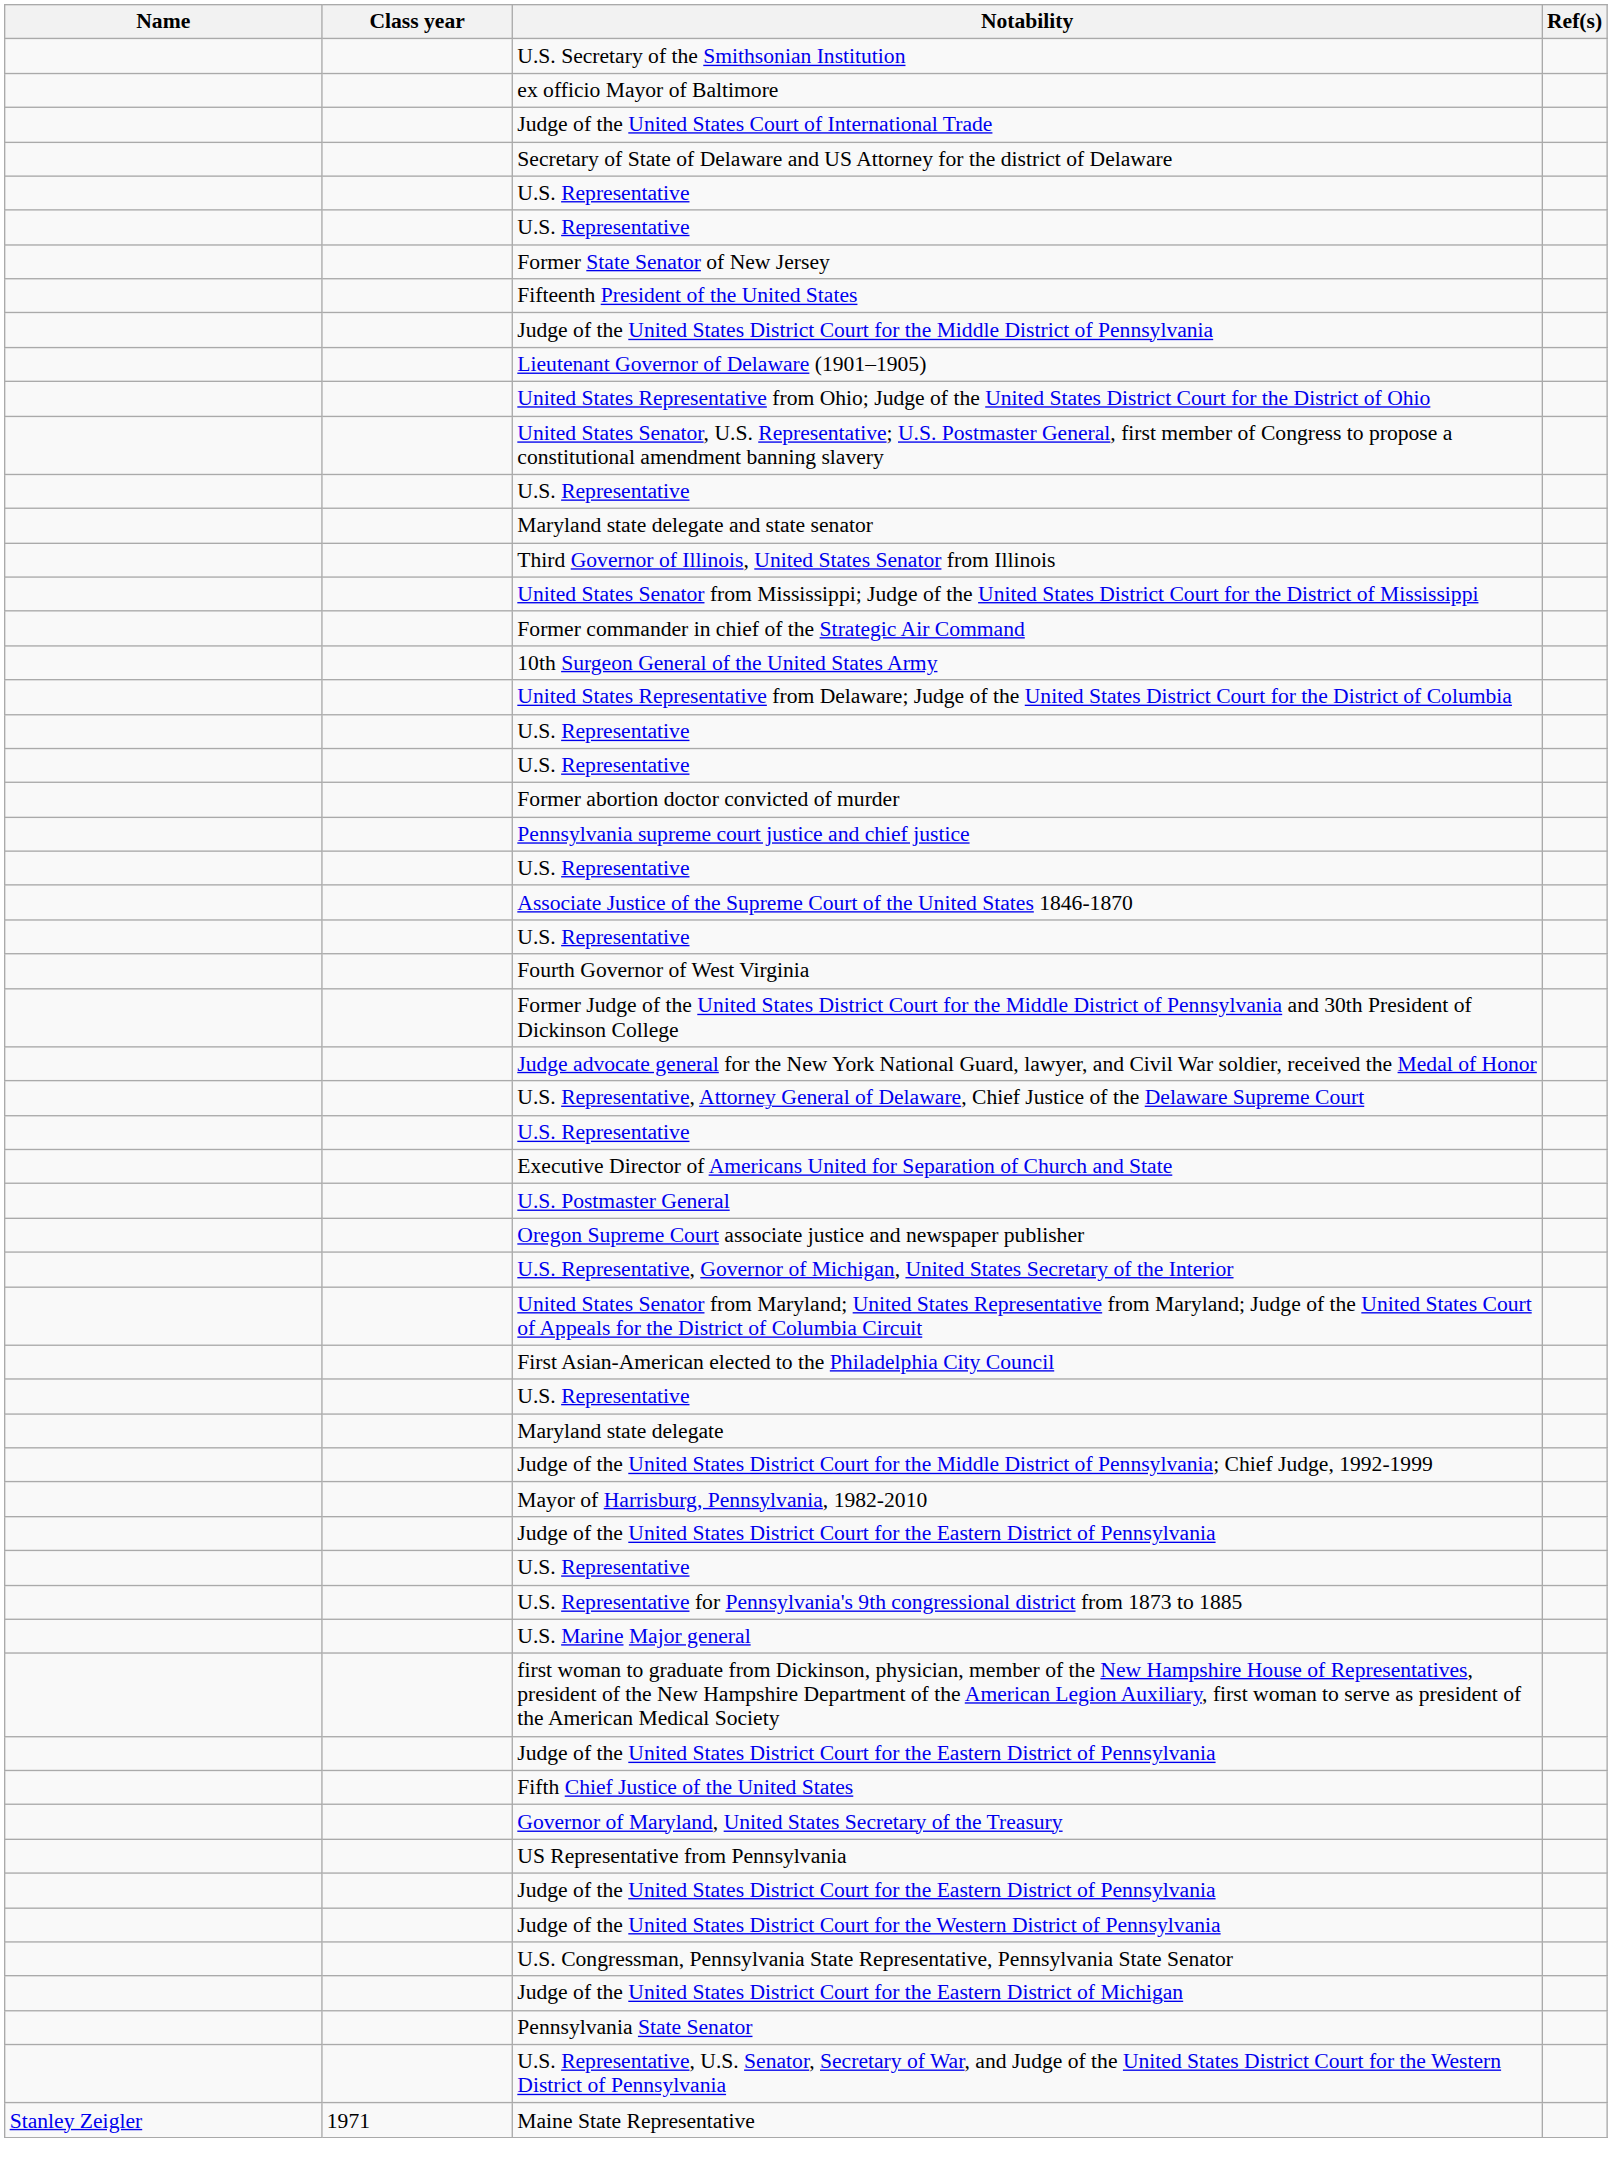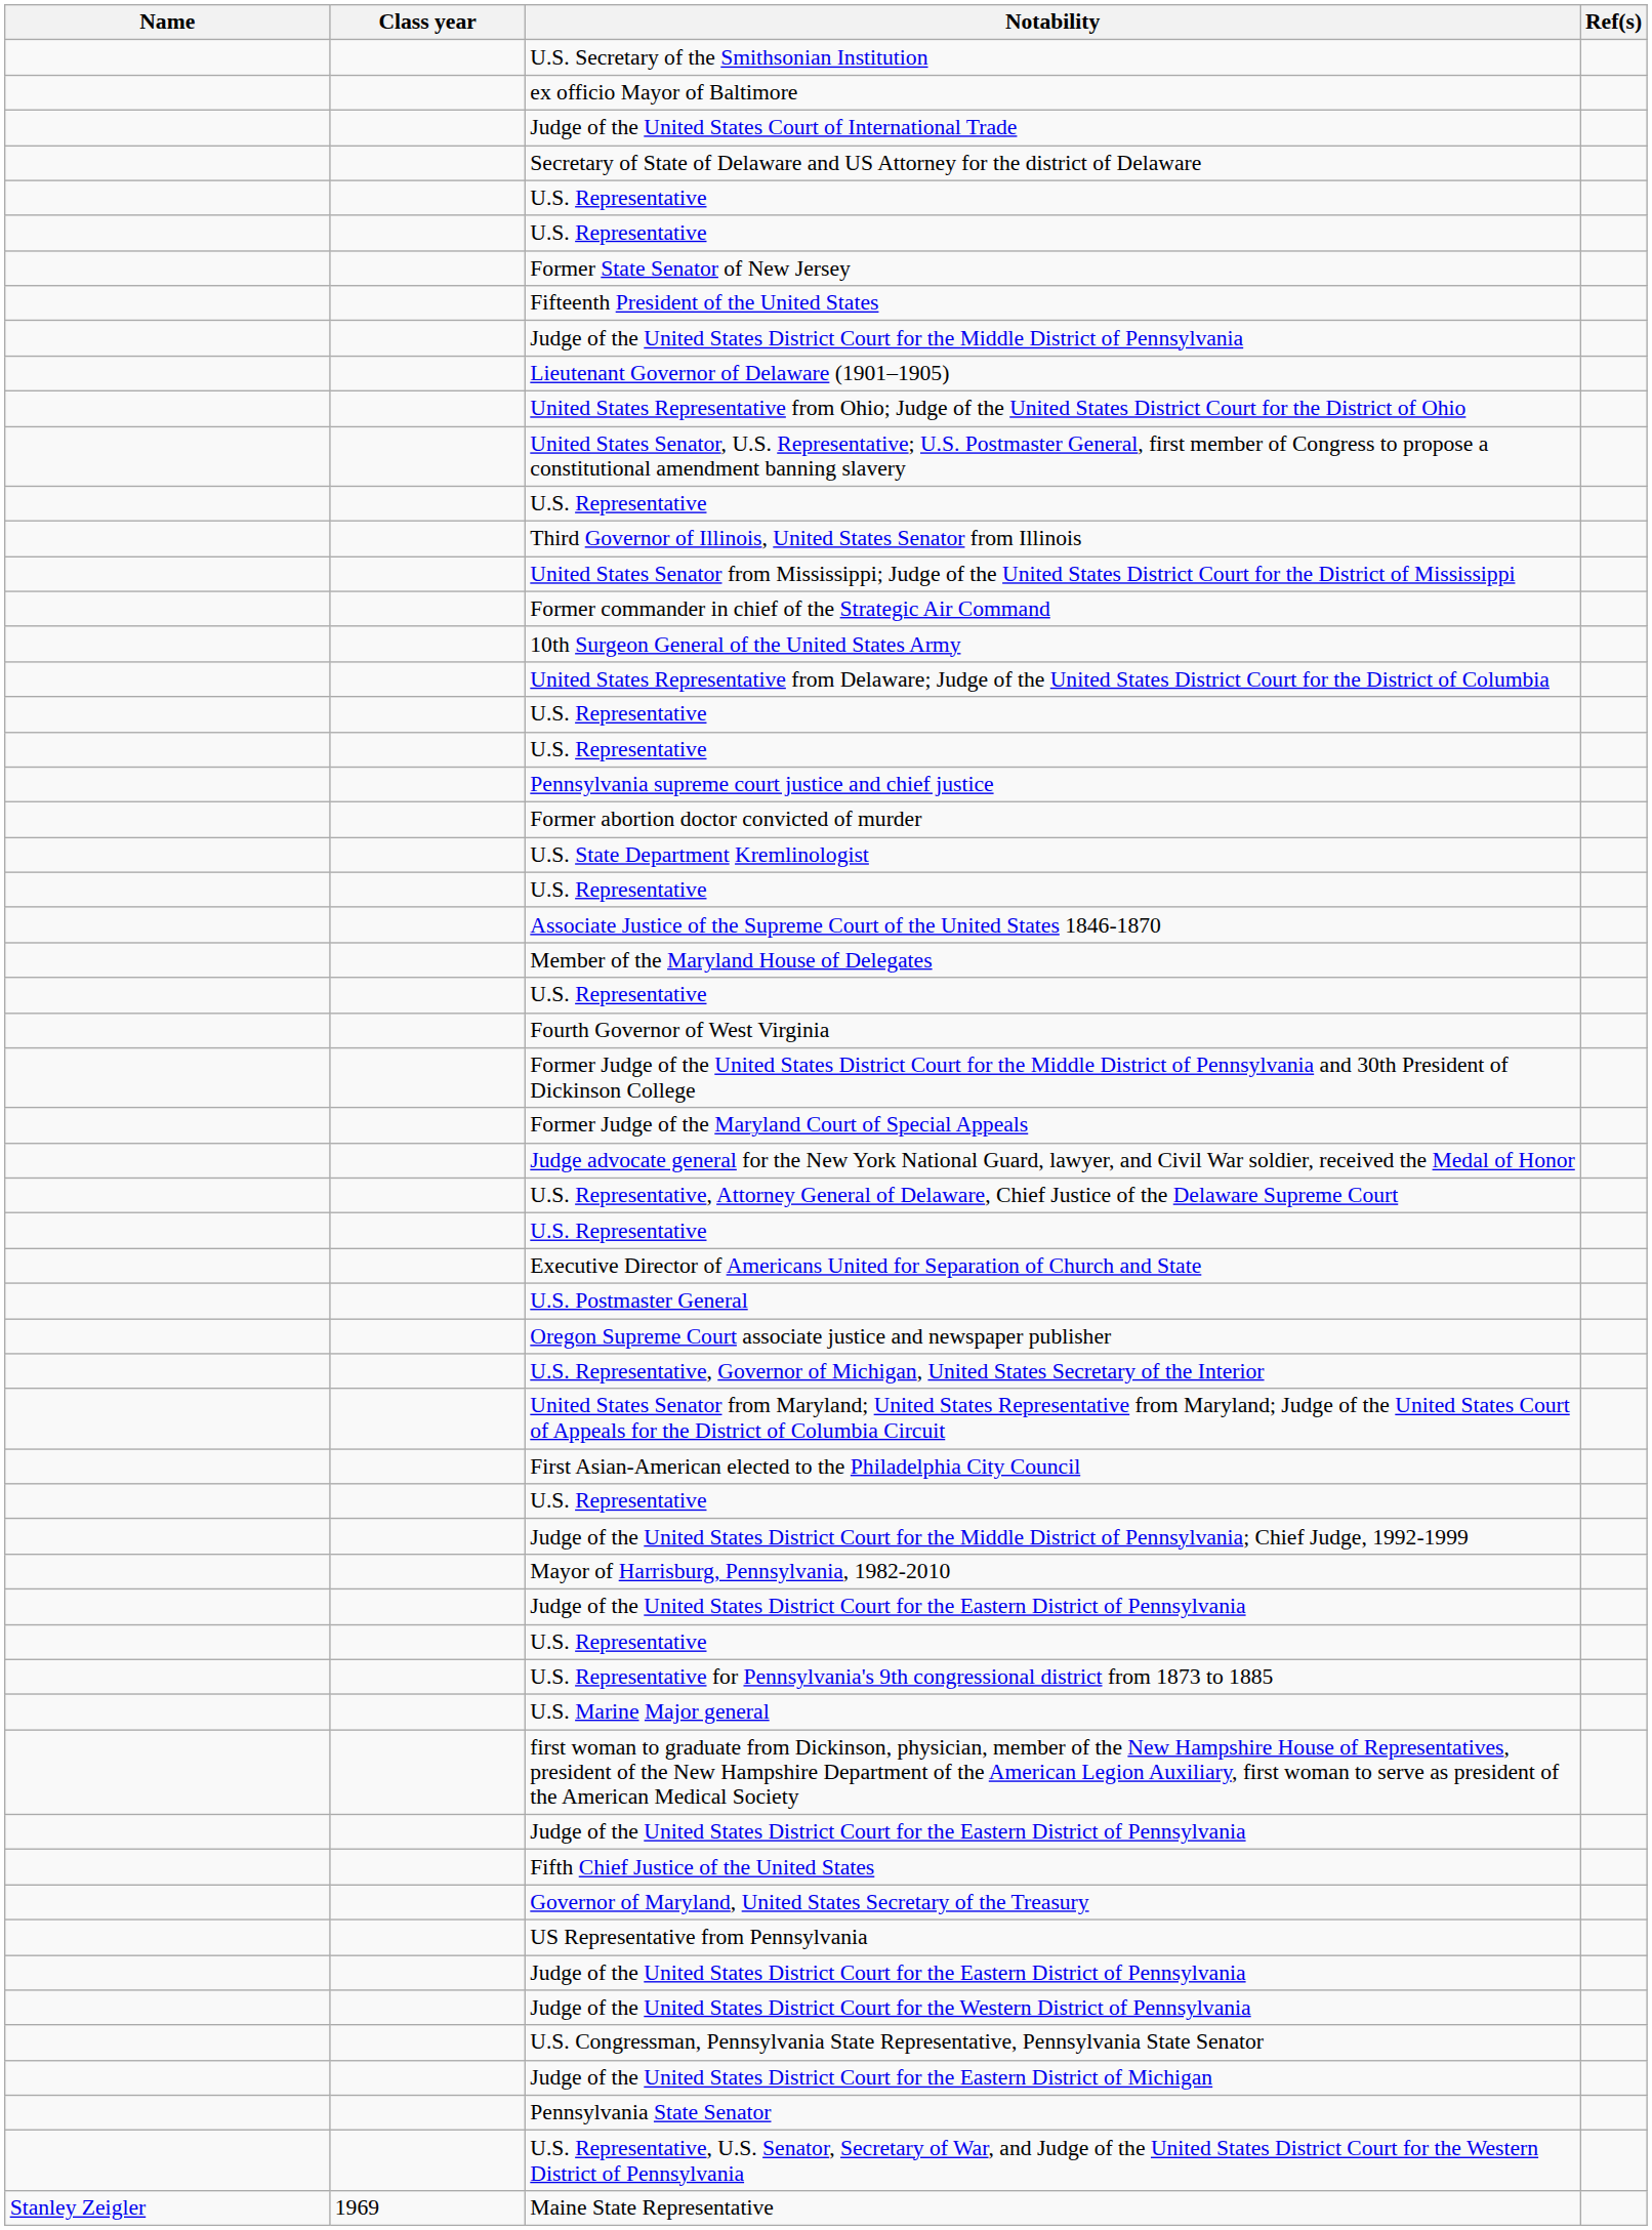 <table class="wikitable sortable" style="width:75%;">
 <tr valign="top">
 <th style="width:20%;">Name</th>
 <th style="width:12%;">Class year</th>
 <th style="width:65%;" class="unsortable">Notability</th>
 <th style="width:3%;" class="unsortable">Ref(s)</th>
 </tr>
 <tr valign="top">
 <td></td>
 <td></td>
 <td>U.S. Secretary of the <a href='#'>Smithsonian Institution</a></td>
 <td></td>
 </tr>
 <tr>
 <td></td>
 <td></td>
 <td>ex officio Mayor of Baltimore</td>
 <td></td>
 </tr>
 <tr>
 <td></td>
 <td></td>
 <td>Judge of the <a href='#'>United States Court of International Trade</a></td>
 <td></td>
 </tr>
 <tr>
 <td></td>
 <td></td>
 <td>Secretary of State of Delaware and US Attorney for the district of Delaware</td>
 <td></td>
 </tr>
 <tr>
 <td></td>
 <td data-sort-value="00"></td>
 <td>U.S. <a href='#'>Representative</a></td>
 <td></td>
 </tr>
 <tr>
 <td></td>
 <td></td>
 <td>U.S. <a href='#'>Representative</a></td>
 <td></td>
 </tr>
 <tr>
 <td></td>
 <td data-sort-value="00"></td>
 <td>Former <a href='#'>State Senator</a> of New Jersey</td>
 <td></td>
 </tr>
 <tr>
 <td></td>
 <td></td>
 <td>Fifteenth <a href='#'>President of the United States</a></td>
 <td></td>
 </tr>
 <tr>
 <td></td>
 <td></td>
 <td>Judge of the <a href='#'>United States District Court for the Middle District of Pennsylvania</a></td>
 <td></td>
 </tr>
 <tr>
 <td></td>
 <td></td>
 <td><a href='#'>Lieutenant Governor of Delaware</a> (1901–1905)</td>
 <td></td>
 </tr>
 <tr>
 <td></td>
 <td></td>
 <td><a href='#'>United States Representative</a> from Ohio; Judge of the <a href='#'>United States District Court for the District of Ohio</a></td>
 <td></td>
 </tr>
 <tr>
 <td></td>
 <td></td>
 <td><a href='#'>United States Senator</a>, U.S. <a href='#'>Representative</a>; <a href='#'>U.S. Postmaster General</a>, first member of Congress to propose a constitutional amendment banning slavery</td>
 <td></td>
 </tr>
 <tr>
 <td></td>
 <td></td>
 <td>U.S. <a href='#'>Representative</a></td>
 <td></td>
 </tr>
 <tr>
 <td></td>
 <td></td>
-<td>Maryland state delegate and state senator</td>
-<td></td>
-</tr>
-<tr>
-<td></td>
-<td></td>
 <td>Third <a href='#'>Governor of Illinois</a>, <a href='#'>United States Senator</a> from Illinois</td>
 <td></td>
 </tr>
 <tr>
 <td></td>
 <td></td>
 <td><a href='#'>United States Senator</a> from Mississippi; Judge of the <a href='#'>United States District Court for the District of Mississippi</a></td>
 <td></td>
 </tr>
 <tr>
 <td></td>
 <td></td>
 <td>Former commander in chief of the <a href='#'>Strategic Air Command</a></td>
 <td></td>
 </tr>
 <tr>
 <td></td>
 <td></td>
 <td>10th <a href='#'>Surgeon General of the United States Army</a></td>
 <td></td>
 </tr>
 <tr>
 <td></td>
 <td></td>
 <td><a href='#'>United States Representative</a> from Delaware; Judge of the <a href='#'>United States District Court for the District of Columbia</a></td>
 <td></td>
 </tr>
 <tr>
 <td></td>
 <td></td>
 <td>U.S. <a href='#'>Representative</a></td>
 <td></td>
 </tr>
 <tr>
 <td></td>
 <td></td>
 <td>U.S. <a href='#'>Representative</a></td>
 <td></td>
 </tr>
 <tr>
 <td></td>
 <td></td>
+<td><a href='#'>Pennsylvania supreme court justice and chief justice</a></td>
+<td></td>
+</tr>
+<tr>
+<td></td>
+<td></td>
 <td>Former abortion doctor convicted of murder</td>
 <td></td>
 </tr>
 <tr>
 <td></td>
 <td></td>
-<td><a href='#'>Pennsylvania supreme court justice and chief justice</a></td>
+<td>U.S. <a href='#'>State Department</a> <a href='#'>Kremlinologist</a></td>
 <td></td>
 </tr>
 <tr>
 <td></td>
 <td></td>
 <td>U.S. <a href='#'>Representative</a></td>
 <td></td>
 </tr>
 <tr>
 <td></td>
 <td></td>
 <td><a href='#'>Associate Justice of the Supreme Court of the United States</a> 1846-1870</td>
+<td></td>
+</tr>
+<tr>
+<td></td>
+<td></td>
+<td>Member of the <a href='#'>Maryland House of Delegates</a></td>
 <td></td>
 </tr>
 <tr>
 <td></td>
 <td></td>
 <td>U.S. <a href='#'>Representative</a></td>
 <td></td>
 </tr>
 <tr>
 <td></td>
 <td></td>
 <td>Fourth Governor of West Virginia</td>
 <td></td>
 </tr>
 <tr>
 <td></td>
 <td></td>
 <td>Former Judge of the <a href='#'>United States District Court for the Middle District of Pennsylvania</a> and 30th President of Dickinson College</td>
+<td></td>
+</tr>
+<tr>
+<td></td>
+<td></td>
+<td>Former Judge of the <a href='#'>Maryland Court of Special Appeals</a></td>
 <td></td>
 </tr>
 <tr>
 <td></td>
 <td></td>
 <td><a href='#'>Judge advocate general</a> for the New York National Guard, lawyer, and Civil War soldier, received the <a href='#'>Medal of Honor</a></td>
 <td></td>
 </tr>
 <tr>
 <td></td>
 <td></td>
 <td>U.S. <a href='#'>Representative</a>, <a href='#'>Attorney General of Delaware</a>, Chief Justice of the <a href='#'>Delaware Supreme Court</a></td>
 <td></td>
 </tr>
 <tr>
 <td></td>
 <td></td>
 <td><a href='#'>U.S. Representative</a></td>
 <td></td>
 </tr>
 <tr>
 <td></td>
 <td></td>
 <td>Executive Director of <a href='#'>Americans United for Separation of Church and State</a></td>
 </tr>
 <tr>
 <td></td>
 <td></td>
 <td><a href='#'>U.S. Postmaster General</a></td>
 <td></td>
 </tr>
 <tr>
 <td></td>
 <td data-sort-value="00"></td>
 <td><a href='#'>Oregon Supreme Court</a> associate justice and newspaper publisher</td>
 <td></td>
 </tr>
 <tr>
 <td></td>
 <td></td>
 <td><a href='#'>U.S. Representative</a>, <a href='#'>Governor of Michigan</a>, <a href='#'>United States Secretary of the Interior</a></td>
 <td></td>
 </tr>
 <tr>
 <td></td>
 <td></td>
 <td><a href='#'>United States Senator</a> from Maryland; <a href='#'>United States Representative</a> from Maryland; Judge of the <a href='#'>United States Court of Appeals for the District of Columbia Circuit</a></td>
 <td></td>
 </tr>
 <tr>
 <td></td>
 <td></td>
 <td>First Asian-American elected to the <a href='#'>Philadelphia City Council</a></td>
 <td></td>
 </tr>
 <tr>
 <td></td>
 <td></td>
 <td>U.S. <a href='#'>Representative</a></td>
-<td></td>
-</tr>
-<tr>
-<td></td>
-<td></td>
-<td>Maryland state delegate</td>
 <td></td>
 </tr>
 <tr>
 <td></td>
 <td></td>
 <td>Judge of the <a href='#'>United States District Court for the Middle District of Pennsylvania</a>; Chief Judge, 1992-1999</td>
 <td></td>
 </tr>
 <tr>
 <td></td>
 <td></td>
 <td>Mayor of <a href='#'>Harrisburg, Pennsylvania</a>, 1982-2010</td>
 <td></td>
 </tr>
 <tr>
 <td></td>
 <td></td>
 <td>Judge of the <a href='#'>United States District Court for the Eastern District of Pennsylvania</a></td>
 <td></td>
 </tr>
 <tr>
 <td></td>
 <td></td>
 <td>U.S. <a href='#'>Representative</a></td>
 <td></td>
 </tr>
 <tr>
 <td></td>
 <td></td>
 <td>U.S. <a href='#'>Representative</a> for <a href='#'>Pennsylvania's 9th congressional district</a> from 1873 to 1885</td>
 <td></td>
 </tr>
 <tr>
 <td></td>
 <td></td>
 <td>U.S. <a href='#'>Marine</a> <a href='#'>Major general</a></td>
 <td></td>
 </tr>
 <tr>
 <td></td>
 <td></td>
 <td>first woman to graduate from Dickinson, physician, member of the <a href='#'>New Hampshire House of Representatives</a>, president of the New Hampshire Department of the <a href='#'>American Legion Auxiliary</a>, first woman to serve as president of the American Medical Society</td>
 <td></td>
 </tr>
 <tr>
 <td></td>
 <td></td>
 <td>Judge of the <a href='#'>United States District Court for the Eastern District of Pennsylvania</a></td>
 <td></td>
 </tr>
 <tr>
 <td></td>
 <td></td>
 <td>Fifth <a href='#'>Chief Justice of the United States</a></td>
 <td></td>
 </tr>
 <tr>
 <td></td>
 <td></td>
 <td><a href='#'>Governor of Maryland</a>, <a href='#'>United States Secretary of the Treasury</a></td>
 <td></td>
 </tr>
 <tr>
 <td></td>
 <td></td>
 <td>US Representative from Pennsylvania</td>
 <td></td>
 </tr>
 <tr>
 <td></td>
 <td></td>
 <td>Judge of the <a href='#'>United States District Court for the Eastern District of Pennsylvania</a></td>
 <td></td>
 </tr>
 <tr>
 <td></td>
 <td></td>
 <td>Judge of the <a href='#'>United States District Court for the Western District of Pennsylvania</a></td>
 <td></td>
 </tr>
 <tr>
 <td></td>
 <td></td>
 <td>U.S. Congressman, Pennsylvania State Representative, Pennsylvania State Senator</td>
 <td></td>
 </tr>
 <tr>
 <td></td>
 <td></td>
 <td>Judge of the <a href='#'>United States District Court for the Eastern District of Michigan</a></td>
 <td></td>
 </tr>
 <tr>
 <td></td>
 <td></td>
 <td>Pennsylvania <a href='#'>State Senator</a></td>
 <td></td>
 </tr>
 <tr>
 <td></td>
 <td></td>
 <td>U.S. <a href='#'>Representative</a>, U.S. <a href='#'>Senator</a>, <a href='#'>Secretary of War</a>, and Judge of the <a href='#'>United States District Court for the Western District of Pennsylvania</a></td>
 <td></td>
 </tr>
 <tr>
 <td><a href='#'>Stanley Zeigler</a></td>
-<td>1971</td>
+<td>1969</td>
 <td>Maine State Representative</td>
 <td></td>
 </tr>
 </table>
